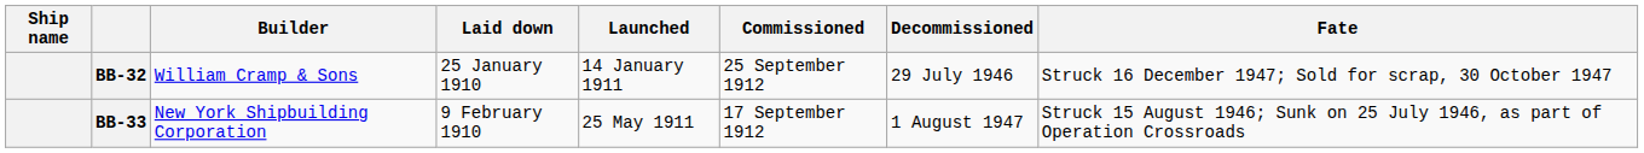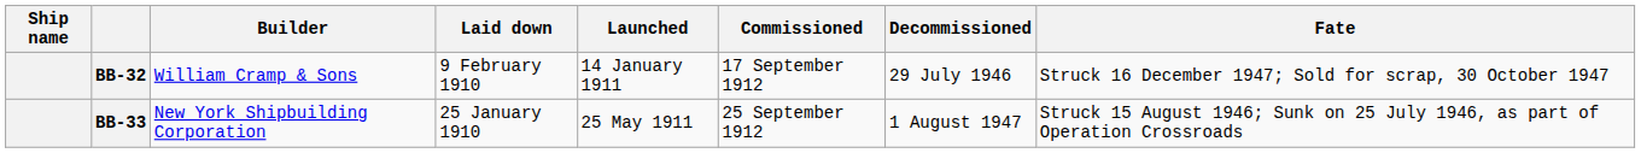 <table class="wikitable plainrowheaders">
 <tr>
 <th scope="col">Ship name</th>
 <th scope="col"></th>
 <th scope="col">Builder</th>
 <th scope="col">Laid down</th>
 <th scope="col">Launched</th>
 <th scope="col">Commissioned</th>
 <th scope="col">Decommissioned</th>
 <th scope="col">Fate</th>
 </tr>
 <tr>
 <th scope="row"></th>
 <th scope="row">BB-32</th>
 <td><a href='#'>William Cramp & Sons</a></td>
-<td>25 January 1910</td>
+<td>9 February 1910</td>
 <td>14 January 1911</td>
-<td>25 September 1912</td>
+<td>17 September 1912</td>
 <td>29 July 1946</td>
 <td>Struck 16 December 1947; Sold for scrap, 30 October 1947</td>
 </tr>
 <tr>
 <th scope="row"></th>
 <th scope="row" style="white-space: nowrap;">BB-33</th>
 <td><a href='#'>New York Shipbuilding Corporation</a></td>
-<td>9 February 1910</td>
+<td>25 January 1910</td>
 <td>25 May 1911</td>
-<td>17 September 1912</td>
+<td>25 September 1912</td>
 <td>1 August 1947</td>
 <td>Struck 15 August 1946; Sunk on 25 July 1946, as part of Operation Crossroads</td>
 </tr>
 </table>
